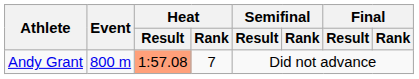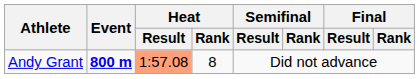 <table class="wikitable" style="font-size:90%">
 <tr>
 <th rowspan="2">Athlete</th>
 <th rowspan="2">Event</th>
 <th colspan="2">Heat</th>
 <th colspan="2">Semifinal</th>
 <th colspan="2">Final</th>
 </tr>
 <tr style="font-size:95%">
 <th>Result</th>
 <th>Rank</th>
 <th>Result</th>
 <th>Rank</th>
 <th>Result</th>
 <th>Rank</th>
 </tr>
 <tr align=center>
 <td align=left><a href='#'>Andy Grant</a></td>
-<td align=left><a href='#'>800 m</a></td>
+<td align=left><strong><a href='#'>800 m</a></strong></td>
 <td style="background: lightsalmon;">1:57.08</td>
-<td>7</td>
+<td>8</td>
 <td colspan=4>Did not advance</td>
 </tr>
 </table>
